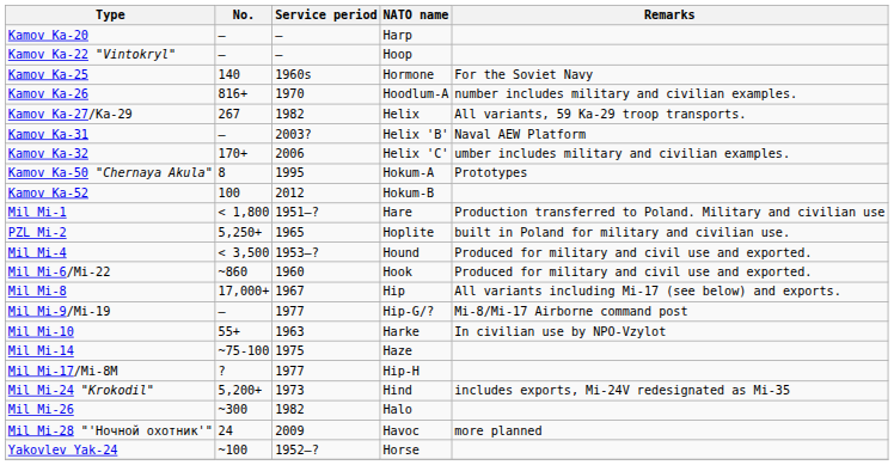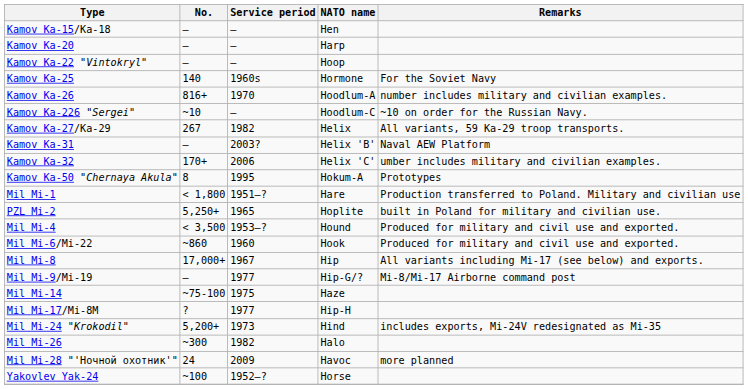 <table class="wikitable sortable">
 <tr>
 <th>Type</th>
 <th>No.</th>
 <th>Service period</th>
 <th>NATO name</th>
 <th>Remarks</th>
+</tr>
+<tr>
+<td><a href='#'>Kamov Ka-15</a>/Ka-18</td>
+<td>–</td>
+<td>–</td>
+<td>Hen</td>
+<td></td>
 </tr>
 <tr>
 <td><a href='#'>Kamov Ka-20</a></td>
 <td>–</td>
 <td>–</td>
 <td>Harp</td>
 <td></td>
 </tr>
 <tr>
 <td><a href='#'>Kamov Ka-22</a> "<em>Vintokryl</em>"</td>
 <td>–</td>
 <td>–</td>
 <td>Hoop</td>
 <td></td>
 </tr>
 <tr>
 <td><a href='#'>Kamov Ka-25</a></td>
 <td>140</td>
 <td>1960s</td>
 <td>Hormone</td>
 <td>For the Soviet Navy</td>
 </tr>
 <tr>
 <td><a href='#'>Kamov Ka-26</a></td>
 <td>816+</td>
 <td>1970</td>
 <td>Hoodlum-A</td>
 <td>number includes military and civilian examples.</td>
 </tr>
 <tr>
+<td><a href='#'>Kamov Ka-226</a> "<em>Sergei</em>"</td>
+<td>~10</td>
+<td>–</td>
+<td>Hoodlum-C</td>
+<td>~10 on order for the Russian Navy.</td>
+</tr>
+<tr>
 <td><a href='#'>Kamov Ka-27</a>/Ka-29</td>
 <td>267</td>
 <td>1982</td>
 <td>Helix</td>
 <td>All variants, 59 Ka-29 troop transports.</td>
 </tr>
 <tr>
 <td><a href='#'>Kamov Ka-31</a></td>
 <td>–</td>
 <td>2003?</td>
 <td>Helix 'B'</td>
 <td>Naval AEW Platform</td>
 </tr>
 <tr>
 <td><a href='#'>Kamov Ka-32</a></td>
 <td>170+</td>
 <td>2006</td>
 <td>Helix 'C'</td>
 <td>umber includes military and civilian examples.</td>
 </tr>
 <tr>
 <td><a href='#'>Kamov Ka-50</a> "<em>Chernaya Akula</em>"</td>
 <td>8</td>
 <td>1995</td>
 <td>Hokum-A</td>
 <td>Prototypes</td>
-</tr>
-<tr>
-<td><a href='#'>Kamov Ka-52</a></td>
-<td>100</td>
-<td>2012</td>
-<td>Hokum-B</td>
-<td></td>
 </tr>
 <tr>
 <td><a href='#'>Mil Mi-1</a></td>
 <td>< 1,800</td>
 <td>1951–?</td>
 <td>Hare</td>
 <td>Production transferred to Poland. Military and civilian use</td>
 </tr>
 <tr>
 <td><a href='#'>PZL Mi-2</a></td>
 <td>5,250+</td>
 <td>1965</td>
 <td>Hoplite</td>
 <td>built in Poland for military and civilian use.</td>
 </tr>
 <tr>
 <td><a href='#'>Mil Mi-4</a></td>
 <td>< 3,500</td>
 <td>1953–?</td>
 <td>Hound</td>
 <td>Produced for military and civil use and exported.</td>
 </tr>
 <tr>
 <td><a href='#'>Mil Mi-6</a>/Mi-22</td>
 <td>~860</td>
 <td>1960</td>
 <td>Hook</td>
 <td>Produced for military and civil use and exported.</td>
 </tr>
 <tr>
 <td><a href='#'>Mil Mi-8</a></td>
 <td>17,000+</td>
 <td>1967</td>
 <td>Hip</td>
 <td>All variants including Mi-17 (see below) and exports.</td>
 </tr>
 <tr>
 <td><a href='#'>Mil Mi-9</a>/Mi-19</td>
 <td>–</td>
 <td>1977</td>
 <td>Hip-G/?</td>
 <td>Mi-8/Mi-17 Airborne command post</td>
-</tr>
-<tr>
-<td><a href='#'>Mil Mi-10</a></td>
-<td>55+</td>
-<td>1963</td>
-<td>Harke</td>
-<td>In civilian use by NPO-Vzylot</td>
 </tr>
 <tr>
 <td><a href='#'>Mil Mi-14</a></td>
 <td>~75-100</td>
 <td>1975</td>
 <td>Haze</td>
 <td></td>
 </tr>
 <tr>
 <td><a href='#'>Mil Mi-17</a>/Mi-8M</td>
 <td>?</td>
 <td>1977</td>
 <td>Hip-H</td>
 <td></td>
 </tr>
 <tr>
 <td><a href='#'>Mil Mi-24</a> "<em>Krokodil</em>"</td>
 <td>5,200+</td>
 <td>1973</td>
 <td>Hind</td>
 <td>includes exports, Mi-24V redesignated as Mi-35</td>
 </tr>
 <tr>
 <td><a href='#'>Mil Mi-26</a></td>
 <td>~300</td>
 <td>1982</td>
 <td>Halo</td>
 <td></td>
 </tr>
 <tr>
 <td><a href='#'>Mil Mi-28</a> "'Ночной охотник'"</td>
 <td>24</td>
 <td>2009</td>
 <td>Havoc</td>
 <td>more planned</td>
 </tr>
 <tr>
 <td><a href='#'>Yakovlev Yak-24</a></td>
 <td>~100</td>
 <td>1952–?</td>
 <td>Horse</td>
 <td></td>
 </tr>
 <tr>
 </tr>
 </table>
